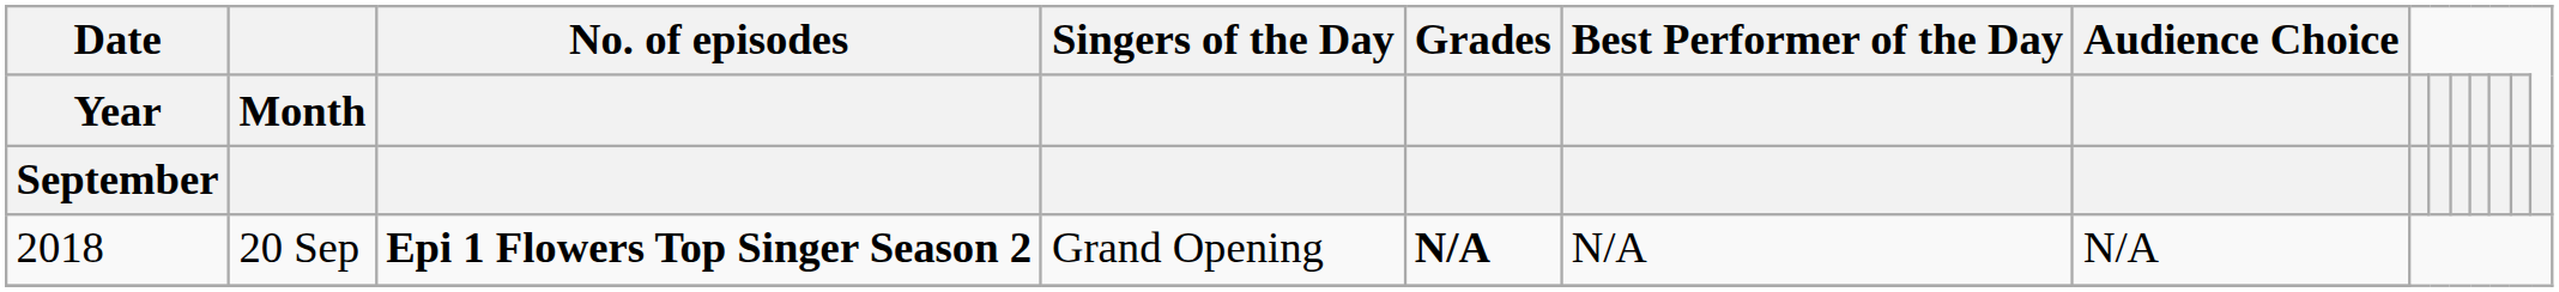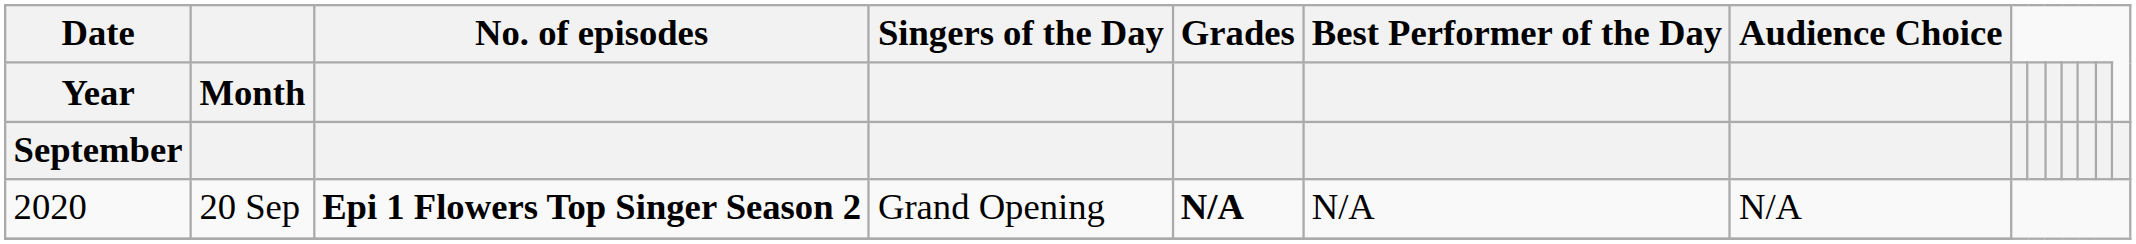 <table class="wikitable">
 <tr>
 <th>Date</th>
 <th></th>
 <th>No. of episodes</th>
 <th>Singers of the Day</th>
 <th>Grades</th>
 <th>Best Performer of the Day</th>
 <th>Audience Choice</th>
 </tr>
 <tr>
 <th>Year</th>
 <th>Month</th>
 <th></th>
 <th></th>
 <th></th>
 <th></th>
 <th></th>
 <th></th>
 <th></th>
 <th></th>
 <th></th>
 <th></th>
 <th></th>
 </tr>
 <tr>
 <th>September</th>
 <th></th>
 <th></th>
 <th></th>
 <th></th>
 <th></th>
 <th></th>
 <th></th>
 <th></th>
 <th></th>
 <th></th>
 <th></th>
 <th></th>
 <th></th>
 </tr>
 <tr>
-<td>2018</td>
+<td>2020</td>
 <td>20 Sep</td>
 <td><strong>Epi 1 Flowers Top Singer Season 2</strong></td>
 <td>Grand Opening</td>
 <td><strong>N/A</strong></td>
 <td>N/A</td>
 <td>N/A</td>
 </tr>
 <tr>
 </tr>
 </table>
